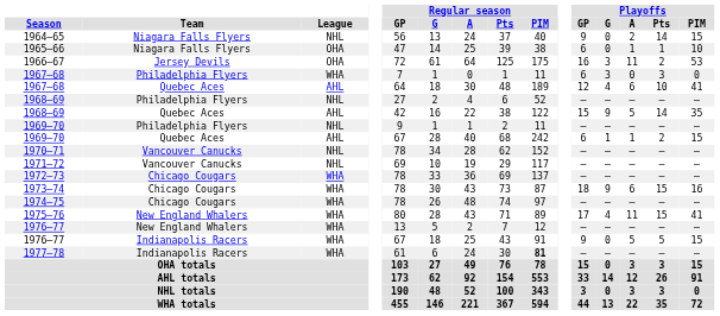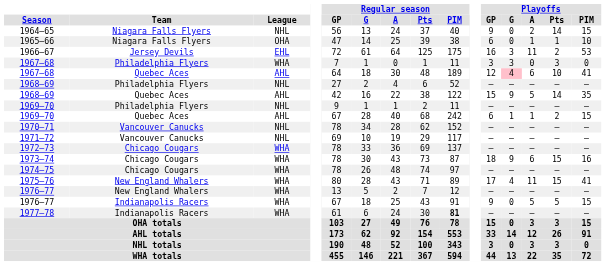 <table BORDER="0" CELLPADDING="1" CELLSPACING="0" width="75%" style="text-align:center">
 <tr bgcolor="#e0e0e0">
 <th colspan="3" bgcolor="#ffffff"> </th>
 <th rowspan="99" bgcolor="#ffffff"> </th>
 <th colspan="5"><a href='#'>Regular season</a></th>
 <th rowspan="99" bgcolor="#ffffff"> </th>
 <th colspan="5"><a href='#'>Playoffs</a></th>
 </tr>
 <tr bgcolor="#e0e0e0">
 <th><a href='#'>Season</a></th>
 <th>Team</th>
 <th>League</th>
 <th>GP</th>
 <th><a href='#'>G</a></th>
 <th><a href='#'>A</a></th>
 <th><a href='#'>Pts</a></th>
 <th><a href='#'>PIM</a></th>
 <th>GP</th>
 <th>G</th>
 <th>A</th>
 <th>Pts</th>
 <th>PIM</th>
 </tr>
 <tr>
 <td>1964–65</td>
 <td><a href='#'>Niagara Falls Flyers</a></td>
 <td>NHL</td>
 <td>56</td>
 <td>13</td>
 <td>24</td>
 <td>37</td>
 <td>40</td>
 <td>9</td>
 <td>0</td>
 <td>2</td>
 <td>14</td>
 <td>15</td>
 </tr>
 <tr bgcolor="#f0f0f0">
 <td>1965–66</td>
 <td>Niagara Falls Flyers</td>
 <td>OHA</td>
 <td>47</td>
 <td>14</td>
 <td>25</td>
 <td>39</td>
 <td>38</td>
 <td>6</td>
 <td>0</td>
 <td>1</td>
 <td>1</td>
 <td>10</td>
 </tr>
 <tr>
 <td>1966–67</td>
 <td><a href='#'>Jersey Devils</a></td>
-<td>OHA</td>
+<td><a href='#'>EHL</a></td>
 <td>72</td>
 <td>61</td>
 <td>64</td>
 <td>125</td>
 <td>175</td>
 <td>16</td>
 <td>3</td>
 <td>11</td>
 <td>2</td>
 <td>53</td>
 </tr>
 <tr bgcolor="#f0f0f0">
 <td><a href='#'>1967–68</a></td>
 <td><a href='#'>Philadelphia Flyers</a></td>
 <td>WHA</td>
 <td>7</td>
 <td>1</td>
 <td>0</td>
 <td>1</td>
 <td>11</td>
-<td>6</td>
+<td>3</td>
 <td>3</td>
 <td>0</td>
 <td>3</td>
 <td>0</td>
 </tr>
 <tr>
 <td><a href='#'>1967–68</a></td>
 <td><a href='#'>Quebec Aces</a></td>
 <td><a href='#'>AHL</a></td>
 <td>64</td>
 <td>18</td>
 <td>30</td>
 <td>48</td>
 <td>189</td>
 <td>12</td>
-<td>4</td>
+<td style="background: pink;">4</td>
 <td>6</td>
 <td>10</td>
 <td>41</td>
 </tr>
 <tr bgcolor="#f0f0f0">
 <td><a href='#'>1968–69</a></td>
 <td>Philadelphia Flyers</td>
 <td>NHL</td>
 <td>27</td>
 <td>2</td>
 <td>4</td>
 <td>6</td>
 <td>52</td>
 <td>—</td>
 <td>—</td>
 <td>—</td>
 <td>—</td>
 <td>—</td>
 </tr>
 <tr>
 <td><a href='#'>1968–69</a></td>
 <td>Quebec Aces</td>
 <td>AHL</td>
 <td>42</td>
 <td>16</td>
 <td>22</td>
 <td>38</td>
 <td>122</td>
 <td>15</td>
 <td>9</td>
 <td>5</td>
 <td>14</td>
 <td>35</td>
 </tr>
 <tr bgcolor="#f0f0f0">
 <td><a href='#'>1969–70</a></td>
 <td>Philadelphia Flyers</td>
 <td>NHL</td>
 <td>9</td>
 <td>1</td>
 <td>1</td>
 <td>2</td>
 <td>11</td>
 <td>—</td>
 <td>—</td>
 <td>—</td>
 <td>—</td>
 <td>—</td>
 </tr>
 <tr>
 <td><a href='#'>1969–70</a></td>
 <td>Quebec Aces</td>
 <td>AHL</td>
 <td>67</td>
 <td>28</td>
 <td>40</td>
 <td>68</td>
 <td>242</td>
 <td>6</td>
 <td>1</td>
 <td>1</td>
 <td>2</td>
 <td>15</td>
 </tr>
 <tr bgcolor="#f0f0f0">
 <td><a href='#'>1970–71</a></td>
 <td><a href='#'>Vancouver Canucks</a></td>
 <td>NHL</td>
 <td>78</td>
 <td>34</td>
 <td>28</td>
 <td>62</td>
 <td>152</td>
 <td>—</td>
 <td>—</td>
 <td>—</td>
 <td>—</td>
 <td>—</td>
 </tr>
 <tr>
 <td><a href='#'>1971–72</a></td>
 <td>Vancouver Canucks</td>
 <td>NHL</td>
 <td>69</td>
 <td>10</td>
 <td>19</td>
 <td>29</td>
 <td>117</td>
 <td>—</td>
 <td>—</td>
 <td>—</td>
 <td>—</td>
 <td>—</td>
 </tr>
 <tr bgcolor="#f0f0f0">
 <td><a href='#'>1972–73</a></td>
 <td><a href='#'>Chicago Cougars</a></td>
 <td><a href='#'>WHA</a></td>
 <td>78</td>
 <td>33</td>
 <td>36</td>
 <td>69</td>
 <td>137</td>
 <td>—</td>
 <td>—</td>
 <td>—</td>
 <td>—</td>
 <td>—</td>
 </tr>
 <tr>
 <td><a href='#'>1973–74</a></td>
 <td>Chicago Cougars</td>
 <td>WHA</td>
 <td>78</td>
 <td>30</td>
 <td>43</td>
 <td>73</td>
 <td>87</td>
 <td>18</td>
 <td>9</td>
 <td>6</td>
 <td>15</td>
 <td>16</td>
 </tr>
 <tr bgcolor="#f0f0f0">
 <td><a href='#'>1974–75</a></td>
 <td>Chicago Cougars</td>
 <td>WHA</td>
 <td>78</td>
 <td>26</td>
 <td>48</td>
 <td>74</td>
 <td>97</td>
 <td>—</td>
 <td>—</td>
 <td>—</td>
 <td>—</td>
 <td>—</td>
 </tr>
 <tr>
 <td><a href='#'>1975–76</a></td>
 <td><a href='#'>New England Whalers</a></td>
 <td>WHA</td>
 <td>80</td>
 <td>28</td>
 <td>43</td>
 <td>71</td>
 <td>89</td>
 <td>17</td>
 <td>4</td>
 <td>11</td>
 <td>15</td>
 <td>41</td>
 </tr>
 <tr bgcolor="#f0f0f0">
 <td><a href='#'>1976–77</a></td>
 <td>New England Whalers</td>
 <td>WHA</td>
 <td>13</td>
 <td>5</td>
 <td>2</td>
 <td>7</td>
 <td>12</td>
 <td>—</td>
 <td>—</td>
 <td>—</td>
 <td>—</td>
 <td>—</td>
 </tr>
 <tr>
 <td>1976–77</td>
 <td><a href='#'>Indianapolis Racers</a></td>
 <td>WHA</td>
 <td>67</td>
 <td>18</td>
 <td>25</td>
 <td>43</td>
 <td>91</td>
 <td>9</td>
 <td>0</td>
 <td>5</td>
 <td>5</td>
 <td>15</td>
 </tr>
 <tr bgcolor="#f0f0f0">
 <td><a href='#'>1977–78</a></td>
 <td>Indianapolis Racers</td>
 <td>WHA</td>
 <td>61</td>
 <td>6</td>
 <td>24</td>
 <td>30</td>
 <td><strong>81</strong></td>
 <td>—</td>
 <td>—</td>
 <td>—</td>
 <td>—</td>
 <td>—</td>
 </tr>
 <tr bgcolor="#e0e0e0">
 <th colspan="3">OHA totals</th>
 <th>103</th>
 <th>27</th>
 <th>49</th>
 <th>76</th>
 <th>78</th>
 <th>15</th>
 <th>0</th>
 <th>3</th>
 <th>3</th>
 <th>15</th>
 </tr>
 <tr bgcolor="#e0e0e0">
 <th colspan="3">AHL totals</th>
 <th>173</th>
 <th>62</th>
 <th>92</th>
 <th>154</th>
 <th>553</th>
 <th>33</th>
 <th>14</th>
 <th>12</th>
 <th>26</th>
 <th>91</th>
 </tr>
 <tr bgcolor="#e0e0e0">
 <th colspan="3">NHL totals</th>
 <th>190</th>
 <th>48</th>
 <th>52</th>
 <th>100</th>
 <th>343</th>
 <th>3</th>
 <th>0</th>
 <th>3</th>
 <th>3</th>
 <th>0</th>
 </tr>
 <tr bgcolor="#e0e0e0">
 <th colspan="3">WHA totals</th>
 <th>455</th>
 <th>146</th>
 <th>221</th>
 <th>367</th>
 <th>594</th>
 <th>44</th>
 <th>13</th>
 <th>22</th>
 <th>35</th>
 <th>72</th>
 </tr>
 </table>
